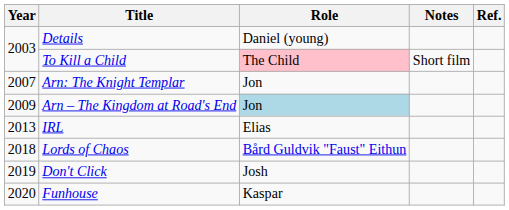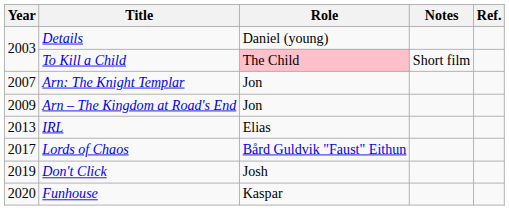 <table class="wikitable sortable">
 <tr>
 <th>Year</th>
 <th>Title</th>
 <th>Role</th>
 <th class="unsortable">Notes</th>
 <th>Ref.</th>
 </tr>
 <tr>
 <td rowspan=2>2003</td>
 <td><em><a href='#'>Details</a></em></td>
 <td>Daniel (young)</td>
 <td></td>
 <td></td>
 </tr>
 <tr>
 <td><em><a href='#'>To Kill a Child</a></em></td>
 <td style="background: pink;">The Child</td>
 <td>Short film</td>
 <td></td>
 </tr>
 <tr>
 <td>2007</td>
 <td><em><a href='#'>Arn: The Knight Templar</a></em></td>
 <td>Jon</td>
 <td></td>
 <td></td>
 </tr>
 <tr>
 <td>2009</td>
 <td><em><a href='#'>Arn – The Kingdom at Road's End</a></em></td>
-<td style="background: lightblue;">Jon</td>
+<td>Jon</td>
 <td></td>
 <td></td>
 </tr>
 <tr>
 <td>2013</td>
 <td><em><a href='#'>IRL</a></em></td>
 <td>Elias</td>
 <td></td>
 <td></td>
 </tr>
 <tr>
-<td>2018</td>
+<td>2017</td>
 <td><em><a href='#'>Lords of Chaos</a></em></td>
 <td><a href='#'>Bård Guldvik "Faust" Eithun</a></td>
 <td></td>
 <td></td>
 </tr>
 <tr>
 <td>2019</td>
 <td><em><a href='#'>Don't Click</a></em></td>
 <td>Josh</td>
 <td></td>
 <td></td>
 </tr>
 <tr>
 <td>2020</td>
 <td><em><a href='#'>Funhouse</a></em></td>
 <td>Kaspar</td>
 <td></td>
 <td></td>
 </tr>
 </table>
